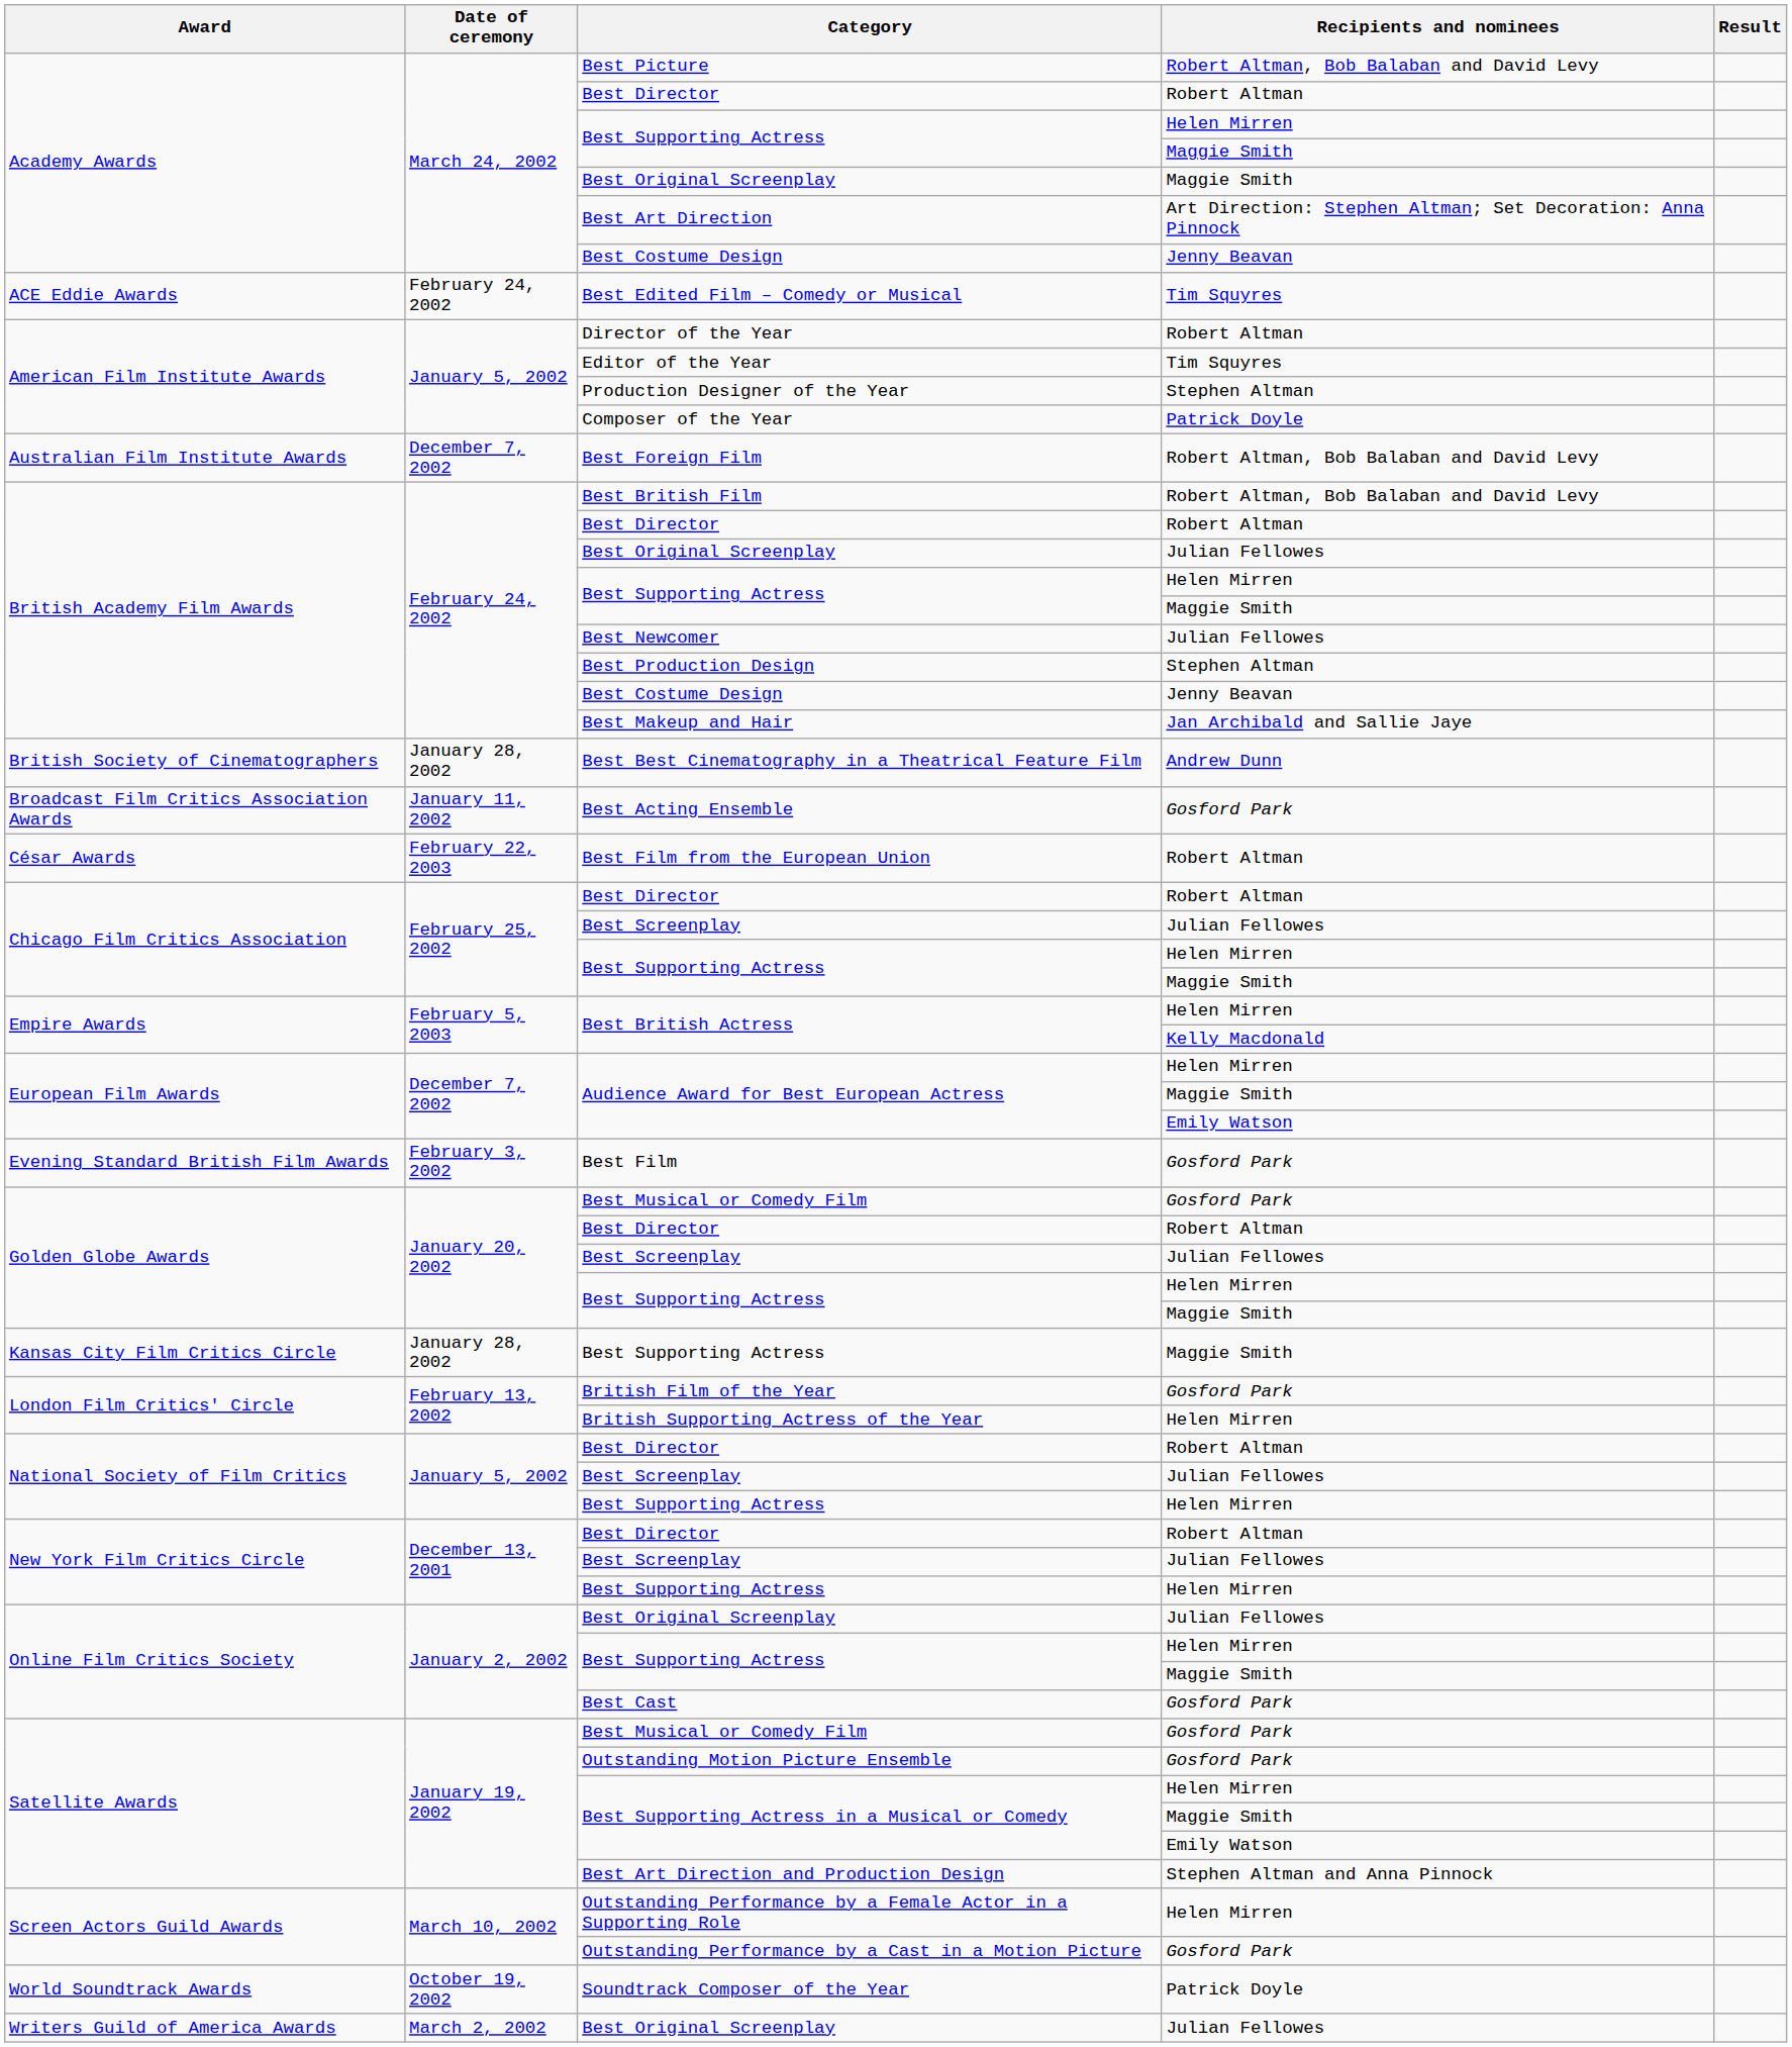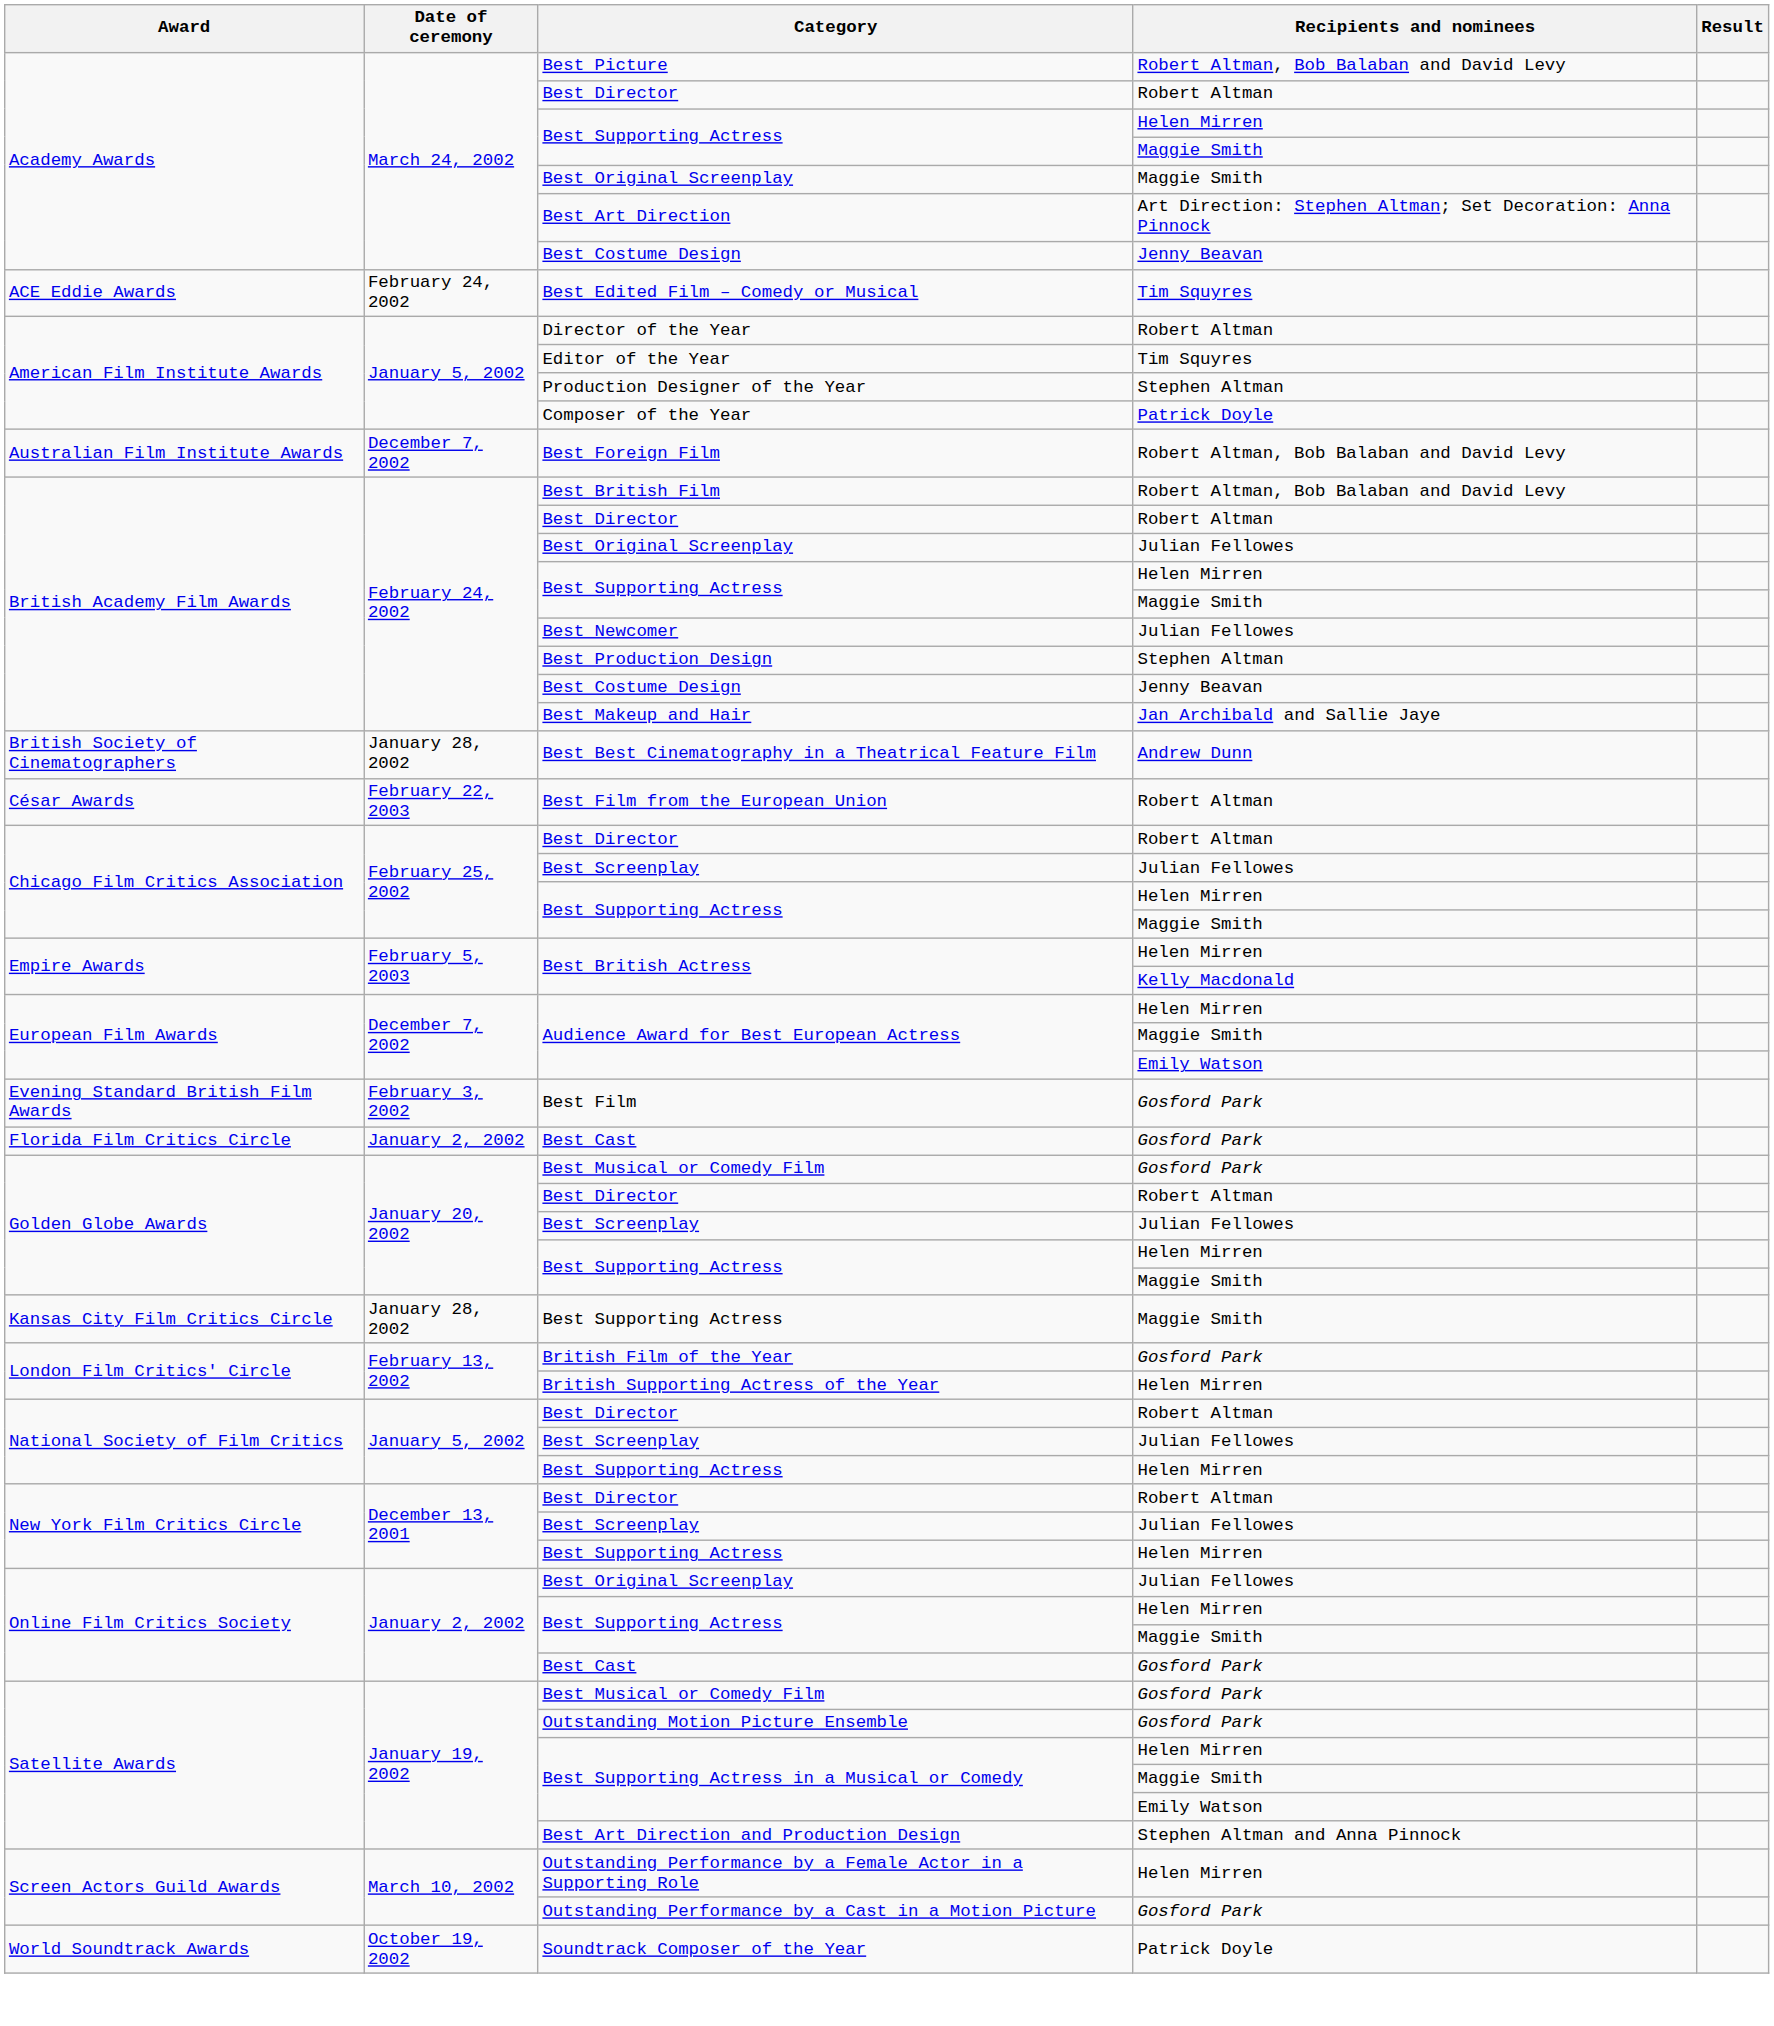 <table class="wikitable sortable plainrowheaders" style="font-size: 95%;">
 <tr>
 <th>Award</th>
 <th>Date of ceremony</th>
 <th>Category</th>
 <th>Recipients and nominees</th>
 <th>Result</th>
 </tr>
 <tr>
 <td rowspan="7"><a href='#'>Academy Awards</a></td>
 <td rowspan="7"><a href='#'>March 24, 2002</a></td>
 <td><a href='#'>Best Picture</a></td>
 <td><a href='#'>Robert Altman</a>, <a href='#'>Bob Balaban</a> and David Levy</td>
 <td></td>
 </tr>
 <tr>
 <td><a href='#'>Best Director</a></td>
 <td>Robert Altman</td>
 <td></td>
 </tr>
 <tr>
 <td rowspan="2"><a href='#'>Best Supporting Actress</a></td>
 <td><a href='#'>Helen Mirren</a></td>
 <td></td>
 </tr>
 <tr>
 <td><a href='#'>Maggie Smith</a></td>
 <td></td>
 </tr>
 <tr>
 <td><a href='#'>Best Original Screenplay</a></td>
 <td>Maggie Smith</td>
 <td></td>
 </tr>
 <tr>
 <td><a href='#'>Best Art Direction</a></td>
 <td>Art Direction: <a href='#'>Stephen Altman</a>; Set Decoration: <a href='#'>Anna Pinnock</a></td>
 <td></td>
 </tr>
 <tr>
 <td><a href='#'>Best Costume Design</a></td>
 <td><a href='#'>Jenny Beavan</a></td>
 <td></td>
 </tr>
 <tr>
 <td><a href='#'>ACE Eddie Awards</a></td>
 <td>February 24, 2002</td>
 <td><a href='#'>Best Edited Film – Comedy or Musical</a></td>
 <td><a href='#'>Tim Squyres</a></td>
 <td></td>
 </tr>
 <tr>
 <td rowspan="4"><a href='#'>American Film Institute Awards</a></td>
 <td rowspan="4"><a href='#'>January 5, 2002</a></td>
 <td>Director of the Year</td>
 <td>Robert Altman</td>
 <td></td>
 </tr>
 <tr>
 <td>Editor of the Year</td>
 <td>Tim Squyres</td>
 <td></td>
 </tr>
 <tr>
 <td>Production Designer of the Year</td>
 <td>Stephen Altman</td>
 <td></td>
 </tr>
 <tr>
 <td>Composer of the Year</td>
 <td><a href='#'>Patrick Doyle</a></td>
 <td></td>
 </tr>
 <tr>
 <td><a href='#'>Australian Film Institute Awards</a></td>
 <td><a href='#'>December 7, 2002</a></td>
 <td><a href='#'>Best Foreign Film</a></td>
 <td>Robert Altman, Bob Balaban and David Levy</td>
 <td></td>
 </tr>
 <tr>
 <td rowspan="9"><a href='#'>British Academy Film Awards</a></td>
 <td rowspan="9"><a href='#'>February 24, 2002</a></td>
 <td><a href='#'>Best British Film</a></td>
 <td>Robert Altman, Bob Balaban and David Levy</td>
 <td></td>
 </tr>
 <tr>
 <td><a href='#'>Best Director</a></td>
 <td>Robert Altman</td>
 <td></td>
 </tr>
 <tr>
 <td><a href='#'>Best Original Screenplay</a></td>
 <td>Julian Fellowes</td>
 <td></td>
 </tr>
 <tr>
 <td rowspan="2"><a href='#'>Best Supporting Actress</a></td>
 <td>Helen Mirren</td>
 <td></td>
 </tr>
 <tr>
 <td>Maggie Smith</td>
 <td></td>
 </tr>
 <tr>
 <td><a href='#'>Best Newcomer</a></td>
 <td>Julian Fellowes</td>
 <td></td>
 </tr>
 <tr>
 <td><a href='#'>Best Production Design</a></td>
 <td>Stephen Altman</td>
 <td></td>
 </tr>
 <tr>
 <td><a href='#'>Best Costume Design</a></td>
 <td>Jenny Beavan</td>
 <td></td>
 </tr>
 <tr>
 <td><a href='#'>Best Makeup and Hair</a></td>
 <td><a href='#'>Jan Archibald</a> and Sallie Jaye</td>
 <td></td>
 </tr>
 <tr>
 <td><a href='#'>British Society of Cinematographers</a></td>
 <td>January 28, 2002</td>
 <td><a href='#'>Best Best Cinematography in a Theatrical Feature Film</a></td>
 <td><a href='#'>Andrew Dunn</a></td>
 <td></td>
 </tr>
 <tr>
-<td><a href='#'>Broadcast Film Critics Association Awards</a></td>
-<td><a href='#'>January 11, 2002</a></td>
-<td><a href='#'>Best Acting Ensemble</a></td>
-<td><em>Gosford Park</em></td>
-<td></td>
-</tr>
-<tr>
 <td><a href='#'>César Awards</a></td>
 <td><a href='#'>February 22, 2003</a></td>
 <td><a href='#'>Best Film from the European Union</a></td>
 <td>Robert Altman</td>
 <td></td>
 </tr>
 <tr>
 <td rowspan="4"><a href='#'>Chicago Film Critics Association</a></td>
 <td rowspan="4"><a href='#'>February 25, 2002</a></td>
 <td><a href='#'>Best Director</a></td>
 <td>Robert Altman</td>
 <td></td>
 </tr>
 <tr>
 <td><a href='#'>Best Screenplay</a></td>
 <td>Julian Fellowes</td>
 <td></td>
 </tr>
 <tr>
 <td rowspan="2"><a href='#'>Best Supporting Actress</a></td>
 <td>Helen Mirren</td>
 <td></td>
 </tr>
 <tr>
 <td>Maggie Smith</td>
 <td></td>
 </tr>
 <tr>
 <td rowspan="2"><a href='#'>Empire Awards</a></td>
 <td rowspan="2"><a href='#'>February 5, 2003</a></td>
 <td rowspan="2"><a href='#'>Best British Actress</a></td>
 <td>Helen Mirren</td>
 <td></td>
 </tr>
 <tr>
 <td><a href='#'>Kelly Macdonald</a></td>
 <td></td>
 </tr>
 <tr>
 <td rowspan="3"><a href='#'>European Film Awards</a></td>
 <td rowspan="3"><a href='#'>December 7, 2002</a></td>
 <td rowspan="3"><a href='#'>Audience Award for Best European Actress</a></td>
 <td>Helen Mirren</td>
 <td></td>
 </tr>
 <tr>
 <td>Maggie Smith</td>
 <td></td>
 </tr>
 <tr>
 <td><a href='#'>Emily Watson</a></td>
 <td></td>
 </tr>
 <tr>
 <td><a href='#'>Evening Standard British Film Awards</a></td>
 <td><a href='#'>February 3, 2002</a></td>
 <td>Best Film</td>
+<td><em>Gosford Park</em></td>
+<td></td>
+</tr>
+<tr>
+<td><a href='#'>Florida Film Critics Circle</a></td>
+<td><a href='#'>January 2, 2002</a></td>
+<td><a href='#'>Best Cast</a></td>
 <td><em>Gosford Park</em></td>
 <td></td>
 </tr>
 <tr>
 <td rowspan="5"><a href='#'>Golden Globe Awards</a></td>
 <td rowspan="5"><a href='#'>January 20, 2002</a></td>
 <td><a href='#'>Best Musical or Comedy Film</a></td>
 <td><em>Gosford Park</em></td>
 <td></td>
 </tr>
 <tr>
 <td><a href='#'>Best Director</a></td>
 <td>Robert Altman</td>
 <td></td>
 </tr>
 <tr>
 <td><a href='#'>Best Screenplay</a></td>
 <td>Julian Fellowes</td>
 <td></td>
 </tr>
 <tr>
 <td rowspan="2"><a href='#'>Best Supporting Actress</a></td>
 <td>Helen Mirren</td>
 <td></td>
 </tr>
 <tr>
 <td>Maggie Smith</td>
 <td></td>
 </tr>
 <tr>
 <td><a href='#'>Kansas City Film Critics Circle</a></td>
 <td>January 28, 2002</td>
 <td>Best Supporting Actress</td>
 <td>Maggie Smith</td>
 <td></td>
 </tr>
 <tr>
 <td rowspan="2"><a href='#'>London Film Critics' Circle</a></td>
 <td rowspan="2"><a href='#'>February 13, 2002</a></td>
 <td><a href='#'>British Film of the Year</a></td>
 <td><em>Gosford Park</em></td>
 <td></td>
 </tr>
 <tr>
 <td><a href='#'>British Supporting Actress of the Year</a></td>
 <td>Helen Mirren</td>
 <td></td>
 </tr>
 <tr>
 <td rowspan="3"><a href='#'>National Society of Film Critics</a></td>
 <td rowspan="3"><a href='#'>January 5, 2002</a></td>
 <td><a href='#'>Best Director</a></td>
 <td>Robert Altman</td>
 <td></td>
 </tr>
 <tr>
 <td><a href='#'>Best Screenplay</a></td>
 <td>Julian Fellowes</td>
 <td></td>
 </tr>
 <tr>
 <td><a href='#'>Best Supporting Actress</a></td>
 <td>Helen Mirren</td>
 <td></td>
 </tr>
 <tr>
 <td rowspan="3"><a href='#'>New York Film Critics Circle</a></td>
 <td rowspan="3"><a href='#'>December 13, 2001</a></td>
 <td><a href='#'>Best Director</a></td>
 <td>Robert Altman</td>
 <td></td>
 </tr>
 <tr>
 <td><a href='#'>Best Screenplay</a></td>
 <td>Julian Fellowes</td>
 <td></td>
 </tr>
 <tr>
 <td><a href='#'>Best Supporting Actress</a></td>
 <td>Helen Mirren</td>
 <td></td>
 </tr>
 <tr>
 <td rowspan="4"><a href='#'>Online Film Critics Society</a></td>
 <td rowspan="4"><a href='#'>January 2, 2002</a></td>
 <td><a href='#'>Best Original Screenplay</a></td>
 <td>Julian Fellowes</td>
 <td></td>
 </tr>
 <tr>
 <td rowspan="2"><a href='#'>Best Supporting Actress</a></td>
 <td>Helen Mirren</td>
 <td></td>
 </tr>
 <tr>
 <td>Maggie Smith</td>
 <td></td>
 </tr>
 <tr>
 <td><a href='#'>Best Cast</a></td>
 <td><em>Gosford Park</em></td>
 <td></td>
 </tr>
 <tr>
 <td rowspan="6"><a href='#'>Satellite Awards</a></td>
 <td rowspan="6"><a href='#'>January 19, 2002</a></td>
 <td><a href='#'>Best Musical or Comedy Film</a></td>
 <td><em>Gosford Park</em></td>
 <td></td>
 </tr>
 <tr>
 <td><a href='#'>Outstanding Motion Picture Ensemble</a></td>
 <td><em>Gosford Park</em></td>
 <td></td>
 </tr>
 <tr>
 <td rowspan="3"><a href='#'>Best Supporting Actress in a Musical or Comedy</a></td>
 <td>Helen Mirren</td>
 <td></td>
 </tr>
 <tr>
 <td>Maggie Smith</td>
 <td></td>
 </tr>
 <tr>
 <td>Emily Watson</td>
 <td></td>
 </tr>
 <tr>
 <td><a href='#'>Best Art Direction and Production Design</a></td>
 <td>Stephen Altman and Anna Pinnock</td>
 <td></td>
 </tr>
 <tr>
 <td rowspan="2"><a href='#'>Screen Actors Guild Awards</a></td>
 <td rowspan="2"><a href='#'>March 10, 2002</a></td>
 <td><a href='#'>Outstanding Performance by a Female Actor in a Supporting Role</a></td>
 <td>Helen Mirren</td>
 <td></td>
 </tr>
 <tr>
 <td><a href='#'>Outstanding Performance by a Cast in a Motion Picture</a></td>
 <td><em>Gosford Park</em></td>
 <td></td>
 </tr>
 <tr>
 <td><a href='#'>World Soundtrack Awards</a></td>
 <td><a href='#'>October 19, 2002</a></td>
 <td><a href='#'>Soundtrack Composer of the Year</a></td>
 <td>Patrick Doyle</td>
 <td></td>
 </tr>
-<tr>
-<td><a href='#'>Writers Guild of America Awards</a></td>
-<td><a href='#'>March 2, 2002</a></td>
-<td><a href='#'>Best Original Screenplay</a></td>
-<td>Julian Fellowes</td>
-<td></td>
-</tr>
 </table>
